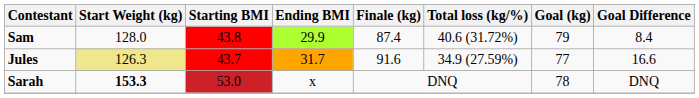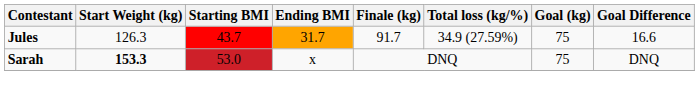 <table class="wikitable" style="text-align:center">
 <tr>
 <th>Contestant</th>
 <th>Start Weight (kg)</th>
 <th>Starting BMI</th>
 <th>Ending BMI</th>
 <th>Finale (kg)</th>
 <th>Total loss (kg/%)</th>
 <th>Goal (kg)</th>
 <th>Goal Difference</th>
 </tr>
 <tr>
-<td align="left"><strong>Sam</strong></td>
-<td>128.0</td>
-<td bgcolor="red">43.8</td>
-<td bgcolor="greenyellow">29.9</td>
-<td>87.4</td>
-<td>40.6 (31.72%)</td>
-<td>79</td>
-<td>8.4</td>
-</tr>
-<tr>
 <td align="left"><strong>Jules</strong></td>
-<td style="background: khaki;">126.3</td>
+<td>126.3</td>
 <td bgcolor="red">43.7</td>
 <td bgcolor="orange">31.7</td>
-<td>91.6</td>
+<td>91.7</td>
 <td>34.9 (27.59%)</td>
-<td>77</td>
+<td>75</td>
 <td>16.6</td>
 </tr>
 <tr>
 <td align="left"><strong>Sarah</strong></td>
 <td><strong>153.3</strong></td>
 <td bgcolor="#CE2029">53.0</td>
 <td>x</td>
 <td colspan=2>DNQ</td>
-<td>78</td>
+<td>75</td>
 <td>DNQ</td>
 </tr>
 <tr>
 </tr>
 </table>
